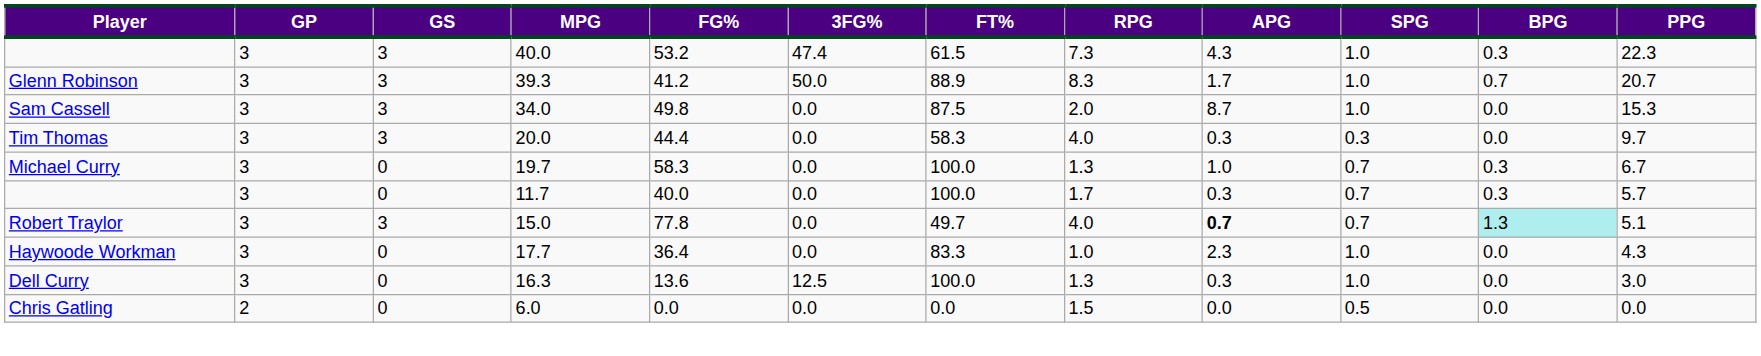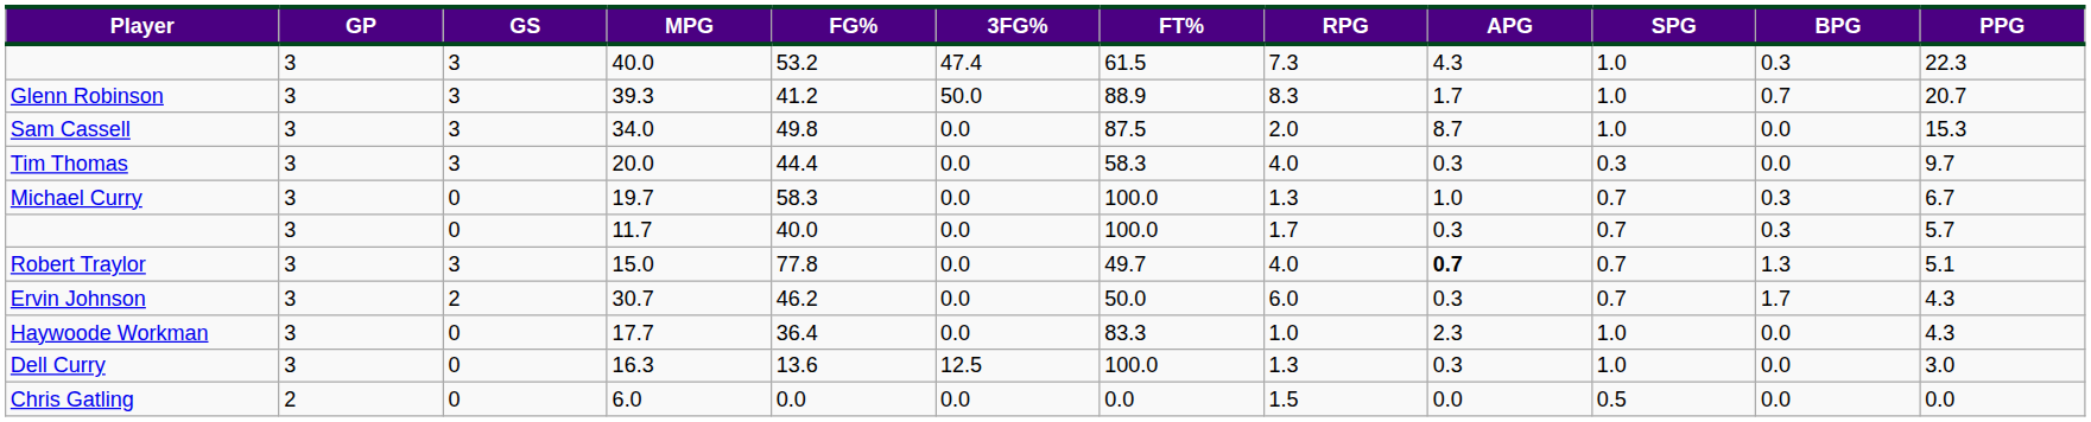 <table class="wikitable sortable" style="font-size: 90%">
 <tr>
 <th style="background:#4B0082; color:#FFFFFF; border-top:#00471B 3px solid; border-bottom:#00471B 3px solid;" width="10%">Player</th>
 <th style="background:#4B0082; color:#FFFFFF; border-top:#00471B 3px solid; border-bottom:#00471B 3px solid;" width="6%">GP</th>
 <th style="background:#4B0082; color:#FFFFFF; border-top:#00471B 3px solid; border-bottom:#00471B 3px solid;" width="6%">GS</th>
 <th style="background:#4B0082; color:#FFFFFF; border-top:#00471B 3px solid; border-bottom:#00471B 3px solid;" width="6%">MPG</th>
 <th style="background:#4B0082; color:#FFFFFF; border-top:#00471B 3px solid; border-bottom:#00471B 3px solid;"width="6%">FG%</th>
 <th style="background:#4B0082; color:#FFFFFF; border-top:#00471B 3px solid; border-bottom:#00471B 3px solid;" width="6%">3FG%</th>
 <th style="background:#4B0082; color:#FFFFFF; border-top:#00471B 3px solid; border-bottom:#00471B 3px solid;" width="6%">FT%</th>
 <th style="background:#4B0082; color:#FFFFFF; border-top:#00471B 3px solid; border-bottom:#00471B 3px solid;"width="6%">RPG</th>
 <th style="background:#4B0082; color:#FFFFFF; border-top:#00471B 3px solid; border-bottom:#00471B 3px solid;"width="6%">APG</th>
 <th style="background:#4B0082; color:#FFFFFF; border-top:#00471B 3px solid; border-bottom:#00471B 3px solid;"width="6%">SPG</th>
 <th style="background:#4B0082; color:#FFFFFF; border-top:#00471B 3px solid; border-bottom:#00471B 3px solid;"width="6%">BPG</th>
 <th style="background:#4B0082; color:#FFFFFF; border-top:#00471B 3px solid; border-bottom:#00471B 3px solid;"width="6%">PPG</th>
 </tr>
 <tr>
 <td></td>
 <td>3</td>
 <td>3</td>
 <td>40.0</td>
 <td>53.2</td>
 <td>47.4</td>
 <td>61.5</td>
 <td>7.3</td>
 <td>4.3</td>
 <td>1.0</td>
 <td>0.3</td>
 <td>22.3</td>
 </tr>
 <tr>
 <td><a href='#'>Glenn Robinson</a></td>
 <td>3</td>
 <td>3</td>
 <td>39.3</td>
 <td>41.2</td>
 <td>50.0</td>
 <td>88.9</td>
 <td>8.3</td>
 <td>1.7</td>
 <td>1.0</td>
 <td>0.7</td>
 <td>20.7</td>
 </tr>
 <tr>
 <td><a href='#'>Sam Cassell</a></td>
 <td>3</td>
 <td>3</td>
 <td>34.0</td>
 <td>49.8</td>
 <td>0.0</td>
 <td>87.5</td>
 <td>2.0</td>
 <td>8.7</td>
 <td>1.0</td>
 <td>0.0</td>
 <td>15.3</td>
 </tr>
 <tr>
 <td><a href='#'>Tim Thomas</a></td>
 <td>3</td>
 <td>3</td>
 <td>20.0</td>
 <td>44.4</td>
 <td>0.0</td>
 <td>58.3</td>
 <td>4.0</td>
 <td>0.3</td>
 <td>0.3</td>
 <td>0.0</td>
 <td>9.7</td>
 </tr>
 <tr>
 <td><a href='#'>Michael Curry</a></td>
 <td>3</td>
 <td>0</td>
 <td>19.7</td>
 <td>58.3</td>
 <td>0.0</td>
 <td>100.0</td>
 <td>1.3</td>
 <td>1.0</td>
 <td>0.7</td>
 <td>0.3</td>
 <td>6.7</td>
 </tr>
 <tr>
 <td></td>
 <td>3</td>
 <td>0</td>
 <td>11.7</td>
 <td>40.0</td>
 <td>0.0</td>
 <td>100.0</td>
 <td>1.7</td>
 <td>0.3</td>
 <td>0.7</td>
 <td>0.3</td>
 <td>5.7</td>
 </tr>
 <tr>
 <td><a href='#'>Robert Traylor</a></td>
 <td>3</td>
 <td>3</td>
 <td>15.0</td>
 <td>77.8</td>
 <td>0.0</td>
 <td>49.7</td>
 <td>4.0</td>
 <td><strong>0.7</strong></td>
 <td>0.7</td>
-<td style="background: paleturquoise;">1.3</td>
+<td>1.3</td>
 <td>5.1</td>
+</tr>
+<tr>
+<td><a href='#'>Ervin Johnson</a></td>
+<td>3</td>
+<td>2</td>
+<td>30.7</td>
+<td>46.2</td>
+<td>0.0</td>
+<td>50.0</td>
+<td>6.0</td>
+<td>0.3</td>
+<td>0.7</td>
+<td>1.7</td>
+<td>4.3</td>
 </tr>
 <tr>
 <td><a href='#'>Haywoode Workman</a></td>
 <td>3</td>
 <td>0</td>
 <td>17.7</td>
 <td>36.4</td>
 <td>0.0</td>
 <td>83.3</td>
 <td>1.0</td>
 <td>2.3</td>
 <td>1.0</td>
 <td>0.0</td>
 <td>4.3</td>
 </tr>
 <tr>
 <td><a href='#'>Dell Curry</a></td>
 <td>3</td>
 <td>0</td>
 <td>16.3</td>
 <td>13.6</td>
 <td>12.5</td>
 <td>100.0</td>
 <td>1.3</td>
 <td>0.3</td>
 <td>1.0</td>
 <td>0.0</td>
 <td>3.0</td>
 </tr>
 <tr>
 <td><a href='#'>Chris Gatling</a></td>
 <td>2</td>
 <td>0</td>
 <td>6.0</td>
 <td>0.0</td>
 <td>0.0</td>
 <td>0.0</td>
 <td>1.5</td>
 <td>0.0</td>
 <td>0.5</td>
 <td>0.0</td>
 <td>0.0</td>
 </tr>
 </table>
